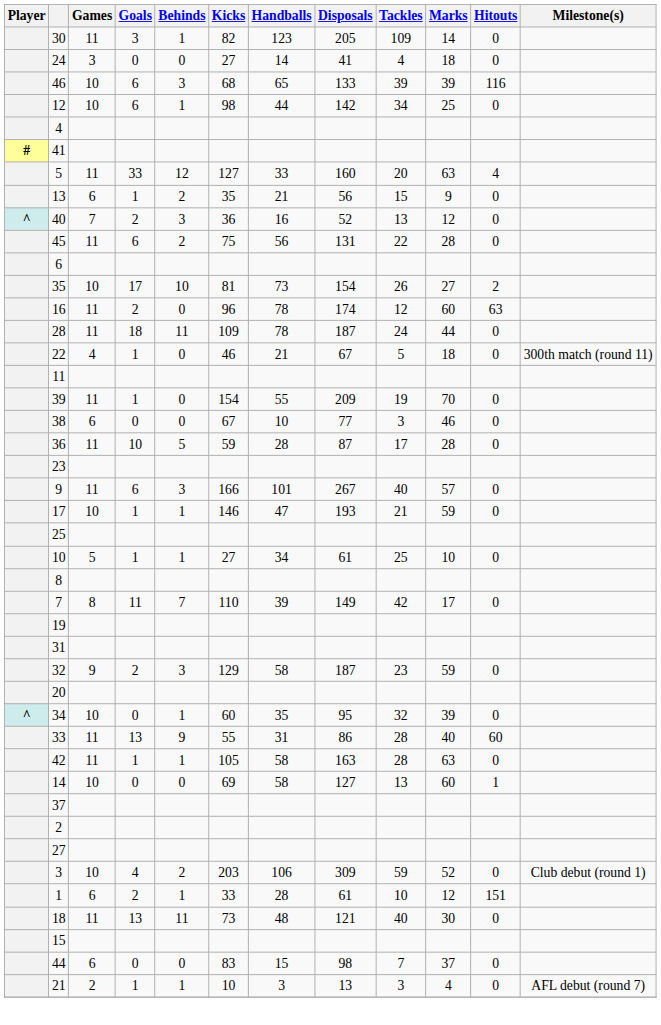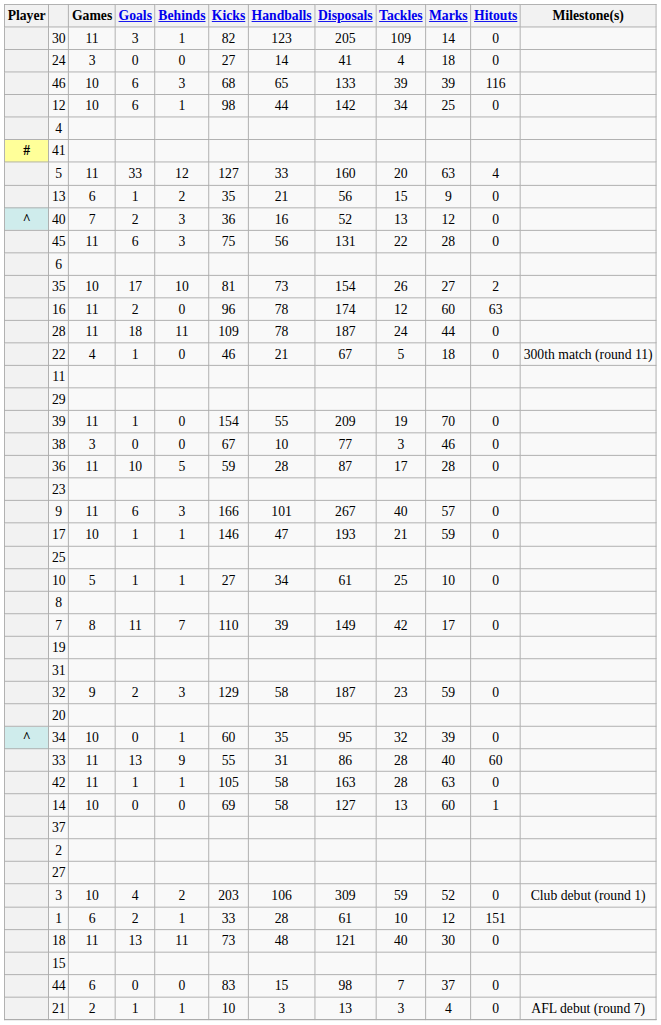 <table class="wikitable plainarrowheads sortable" style="text-align:center; font-size:95%">
 <tr>
 <th scope="col">Player</th>
 <th scope="col"></th>
 <th scope="col" width:3em>Games</th>
 <th scpoe="col" width:3em><a href='#'>Goals</a></th>
 <th scope="col" width:3em><a href='#'>Behinds</a></th>
 <th scope="col" width:3em><a href='#'>Kicks</a></th>
 <th scope="col" width:3em><a href='#'>Handballs</a></th>
 <th scope="col" width:3em><a href='#'>Disposals</a></th>
 <th scope="col" width:3em><a href='#'>Tackles</a></th>
 <th scope="col" width:3em><a href='#'>Marks</a></th>
 <th scope="col" width:3em><a href='#'>Hitouts</a></th>
 <th scope="col" class="unsortable">Milestone(s)</th>
 </tr>
 <tr>
 <th scope="row"></th>
 <td>30</td>
 <td>11</td>
 <td>3</td>
 <td>1</td>
 <td>82</td>
 <td>123</td>
 <td>205</td>
 <td>109</td>
 <td>14</td>
 <td>0</td>
 <td></td>
 </tr>
 <tr>
 <th scope="row"></th>
 <td>24</td>
 <td>3</td>
 <td>0</td>
 <td>0</td>
 <td>27</td>
 <td>14</td>
 <td>41</td>
 <td>4</td>
 <td>18</td>
 <td>0</td>
 <td></td>
 </tr>
 <tr>
 <th scope="row"></th>
 <td>46</td>
 <td>10</td>
 <td>6</td>
 <td>3</td>
 <td>68</td>
 <td>65</td>
 <td>133</td>
 <td>39</td>
 <td>39</td>
 <td>116</td>
 <td></td>
 </tr>
 <tr>
 <th scope="row"></th>
 <td>12</td>
 <td>10</td>
 <td>6</td>
 <td>1</td>
 <td>98</td>
 <td>44</td>
 <td>142</td>
 <td>34</td>
 <td>25</td>
 <td>0</td>
 <td></td>
 </tr>
 <tr>
 <th scope="row"></th>
 <td>4</td>
 <td></td>
 <td></td>
 <td></td>
 <td></td>
 <td></td>
 <td></td>
 <td></td>
 <td></td>
 <td></td>
 <td></td>
 </tr>
 <tr>
 <th scope="row" style="background:#ff9;">#</th>
 <td>41</td>
 <td></td>
 <td></td>
 <td></td>
 <td></td>
 <td></td>
 <td></td>
 <td></td>
 <td></td>
 <td></td>
 <td></td>
 </tr>
 <tr>
 <th scope="row"></th>
 <td>5</td>
 <td>11</td>
 <td>33</td>
 <td>12</td>
 <td>127</td>
 <td>33</td>
 <td>160</td>
 <td>20</td>
 <td>63</td>
 <td>4</td>
 <td></td>
 </tr>
 <tr>
 <th scope="row"></th>
 <td>13</td>
 <td>6</td>
 <td>1</td>
 <td>2</td>
 <td>35</td>
 <td>21</td>
 <td>56</td>
 <td>15</td>
 <td>9</td>
 <td>0</td>
 <td></td>
 </tr>
 <tr>
 <th scope="row" style="background:#cfecec;">^</th>
 <td>40</td>
 <td>7</td>
 <td>2</td>
 <td>3</td>
 <td>36</td>
 <td>16</td>
 <td>52</td>
 <td>13</td>
 <td>12</td>
 <td>0</td>
 <td></td>
 </tr>
 <tr>
 <th scope="row"></th>
 <td>45</td>
 <td>11</td>
 <td>6</td>
-<td>2</td>
+<td>3</td>
 <td>75</td>
 <td>56</td>
 <td>131</td>
 <td>22</td>
 <td>28</td>
 <td>0</td>
 <td></td>
 </tr>
 <tr>
 <th scope="row"></th>
 <td>6</td>
 <td></td>
 <td></td>
 <td></td>
 <td></td>
 <td></td>
 <td></td>
 <td></td>
 <td></td>
 <td></td>
 <td></td>
 </tr>
 <tr>
 <th scope="row"></th>
 <td>35</td>
 <td>10</td>
 <td>17</td>
 <td>10</td>
 <td>81</td>
 <td>73</td>
 <td>154</td>
 <td>26</td>
 <td>27</td>
 <td>2</td>
 <td></td>
 </tr>
 <tr>
 <th scope="row"></th>
 <td>16</td>
 <td>11</td>
 <td>2</td>
 <td>0</td>
 <td>96</td>
 <td>78</td>
 <td>174</td>
 <td>12</td>
 <td>60</td>
 <td>63</td>
 <td></td>
 </tr>
 <tr>
 <th scope="row"></th>
 <td>28</td>
 <td>11</td>
 <td>18</td>
 <td>11</td>
 <td>109</td>
 <td>78</td>
 <td>187</td>
 <td>24</td>
 <td>44</td>
 <td>0</td>
 <td></td>
 </tr>
 <tr>
 <th scope="row"></th>
 <td>22</td>
 <td>4</td>
 <td>1</td>
 <td>0</td>
 <td>46</td>
 <td>21</td>
 <td>67</td>
 <td>5</td>
 <td>18</td>
 <td>0</td>
 <td>300th match (round 11)</td>
 </tr>
 <tr>
 <th scope="row"></th>
 <td>11</td>
 <td></td>
 <td></td>
 <td></td>
 <td></td>
 <td></td>
 <td></td>
 <td></td>
 <td></td>
 <td></td>
 <td></td>
 </tr>
 <tr>
 <th scope="row"></th>
+<td>29</td>
+<td></td>
+<td></td>
+<td></td>
+<td></td>
+<td></td>
+<td></td>
+<td></td>
+<td></td>
+<td></td>
+<td></td>
+</tr>
+<tr>
+<th scope="row"></th>
 <td>39</td>
 <td>11</td>
 <td>1</td>
 <td>0</td>
 <td>154</td>
 <td>55</td>
 <td>209</td>
 <td>19</td>
 <td>70</td>
 <td>0</td>
 <td></td>
 </tr>
 <tr>
 <th scope="row"></th>
 <td>38</td>
-<td>6</td>
+<td>3</td>
 <td>0</td>
 <td>0</td>
 <td>67</td>
 <td>10</td>
 <td>77</td>
 <td>3</td>
 <td>46</td>
 <td>0</td>
 <td></td>
 </tr>
 <tr>
 <th scope="row"></th>
 <td>36</td>
 <td>11</td>
 <td>10</td>
 <td>5</td>
 <td>59</td>
 <td>28</td>
 <td>87</td>
 <td>17</td>
 <td>28</td>
 <td>0</td>
 <td></td>
 </tr>
 <tr>
 <th scope="row"></th>
 <td>23</td>
 <td></td>
 <td></td>
 <td></td>
 <td></td>
 <td></td>
 <td></td>
 <td></td>
 <td></td>
 <td></td>
 <td></td>
 </tr>
 <tr>
 <th scope="row"></th>
 <td>9</td>
 <td>11</td>
 <td>6</td>
 <td>3</td>
 <td>166</td>
 <td>101</td>
 <td>267</td>
 <td>40</td>
 <td>57</td>
 <td>0</td>
 <td></td>
 </tr>
 <tr>
 <th scope="row"></th>
 <td>17</td>
 <td>10</td>
 <td>1</td>
 <td>1</td>
 <td>146</td>
 <td>47</td>
 <td>193</td>
 <td>21</td>
 <td>59</td>
 <td>0</td>
 <td></td>
 </tr>
 <tr>
 <th scope="row"></th>
 <td>25</td>
 <td></td>
 <td></td>
 <td></td>
 <td></td>
 <td></td>
 <td></td>
 <td></td>
 <td></td>
 <td></td>
 <td></td>
 </tr>
 <tr>
 <th scope="row"></th>
 <td>10</td>
 <td>5</td>
 <td>1</td>
 <td>1</td>
 <td>27</td>
 <td>34</td>
 <td>61</td>
 <td>25</td>
 <td>10</td>
 <td>0</td>
 <td></td>
 </tr>
 <tr>
 <th scope="row"></th>
 <td>8</td>
 <td></td>
 <td></td>
 <td></td>
 <td></td>
 <td></td>
 <td></td>
 <td></td>
 <td></td>
 <td></td>
 <td></td>
 </tr>
 <tr>
 <th scope="row"></th>
 <td>7</td>
 <td>8</td>
 <td>11</td>
 <td>7</td>
 <td>110</td>
 <td>39</td>
 <td>149</td>
 <td>42</td>
 <td>17</td>
 <td>0</td>
 <td></td>
 </tr>
 <tr>
 <th scope="row"></th>
 <td>19</td>
 <td></td>
 <td></td>
 <td></td>
 <td></td>
 <td></td>
 <td></td>
 <td></td>
 <td></td>
 <td></td>
 <td></td>
 </tr>
 <tr>
 <th scope="row"></th>
 <td>31</td>
 <td></td>
 <td></td>
 <td></td>
 <td></td>
 <td></td>
 <td></td>
 <td></td>
 <td></td>
 <td></td>
 <td></td>
 </tr>
 <tr>
 <th scope="row"></th>
 <td>32</td>
 <td>9</td>
 <td>2</td>
 <td>3</td>
 <td>129</td>
 <td>58</td>
 <td>187</td>
 <td>23</td>
 <td>59</td>
 <td>0</td>
 <td></td>
 </tr>
 <tr>
 <th scope="row"></th>
 <td>20</td>
 <td></td>
 <td></td>
 <td></td>
 <td></td>
 <td></td>
 <td></td>
 <td></td>
 <td></td>
 <td></td>
 <td></td>
 </tr>
 <tr>
 <th scope="row" style="background:#cfecec;">^</th>
 <td>34</td>
 <td>10</td>
 <td>0</td>
 <td>1</td>
 <td>60</td>
 <td>35</td>
 <td>95</td>
 <td>32</td>
 <td>39</td>
 <td>0</td>
 <td></td>
 </tr>
 <tr>
 <th scope="row"></th>
 <td>33</td>
 <td>11</td>
 <td>13</td>
 <td>9</td>
 <td>55</td>
 <td>31</td>
 <td>86</td>
 <td>28</td>
 <td>40</td>
 <td>60</td>
 <td></td>
 </tr>
 <tr>
 <th scope="row"></th>
 <td>42</td>
 <td>11</td>
 <td>1</td>
 <td>1</td>
 <td>105</td>
 <td>58</td>
 <td>163</td>
 <td>28</td>
 <td>63</td>
 <td>0</td>
 <td></td>
 </tr>
 <tr>
 <th scope="row"></th>
 <td>14</td>
 <td>10</td>
 <td>0</td>
 <td>0</td>
 <td>69</td>
 <td>58</td>
 <td>127</td>
 <td>13</td>
 <td>60</td>
 <td>1</td>
 <td></td>
 </tr>
 <tr>
 <th scope="row"></th>
 <td>37</td>
 <td></td>
 <td></td>
 <td></td>
 <td></td>
 <td></td>
 <td></td>
 <td></td>
 <td></td>
 <td></td>
 <td></td>
 </tr>
 <tr>
 <th scope="row"></th>
 <td>2</td>
 <td></td>
 <td></td>
 <td></td>
 <td></td>
 <td></td>
 <td></td>
 <td></td>
 <td></td>
 <td></td>
 <td></td>
 </tr>
 <tr>
 <th scope="row"></th>
 <td>27</td>
 <td></td>
 <td></td>
 <td></td>
 <td></td>
 <td></td>
 <td></td>
 <td></td>
 <td></td>
 <td></td>
 <td></td>
 </tr>
 <tr>
 <th scope="row"></th>
 <td>3</td>
 <td>10</td>
 <td>4</td>
 <td>2</td>
 <td>203</td>
 <td>106</td>
 <td>309</td>
 <td>59</td>
 <td>52</td>
 <td>0</td>
 <td>Club debut (round 1)</td>
 </tr>
 <tr>
 <th scope="row"></th>
 <td>1</td>
 <td>6</td>
 <td>2</td>
 <td>1</td>
 <td>33</td>
 <td>28</td>
 <td>61</td>
 <td>10</td>
 <td>12</td>
 <td>151</td>
 <td></td>
 </tr>
 <tr>
 <th scope="row"></th>
 <td>18</td>
 <td>11</td>
 <td>13</td>
 <td>11</td>
 <td>73</td>
 <td>48</td>
 <td>121</td>
 <td>40</td>
 <td>30</td>
 <td>0</td>
 <td></td>
 </tr>
 <tr>
 <th scope="row"></th>
 <td>15</td>
 <td></td>
 <td></td>
 <td></td>
 <td></td>
 <td></td>
 <td></td>
 <td></td>
 <td></td>
 <td></td>
 <td></td>
 </tr>
 <tr>
 <th scope="row"></th>
 <td>44</td>
 <td>6</td>
 <td>0</td>
 <td>0</td>
 <td>83</td>
 <td>15</td>
 <td>98</td>
 <td>7</td>
 <td>37</td>
 <td>0</td>
 <td></td>
 </tr>
 <tr>
 <th scope="row"></th>
 <td>21</td>
 <td>2</td>
 <td>1</td>
 <td>1</td>
 <td>10</td>
 <td>3</td>
 <td>13</td>
 <td>3</td>
 <td>4</td>
 <td>0</td>
 <td>AFL debut (round 7)</td>
 </tr>
 <tr>
 </tr>
 </table>
